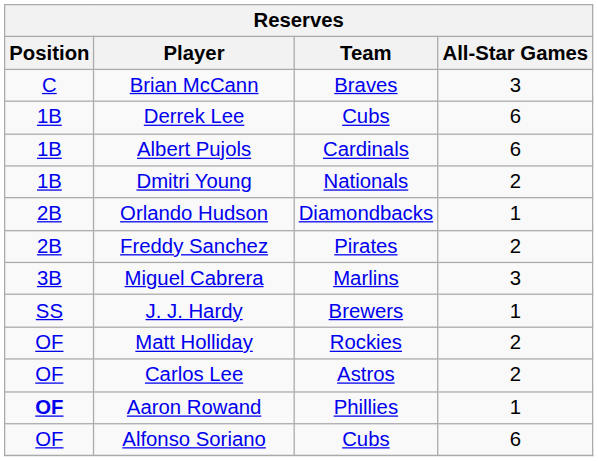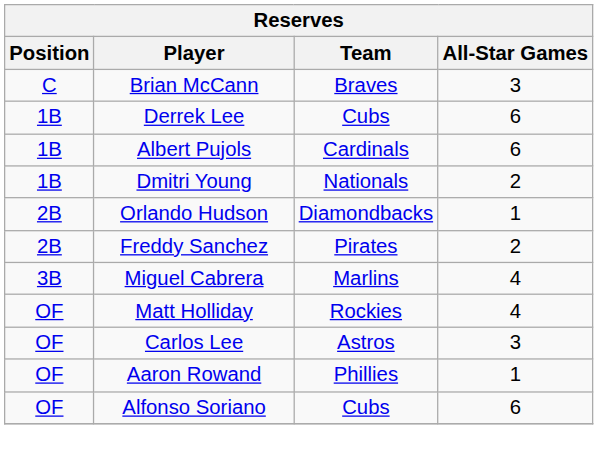 <table class="wikitable" style="font-size: 100%; text-align:center;">
 <tr>
 <th colspan="4">Reserves</th>
 </tr>
 <tr>
 <th>Position</th>
 <th width="150">Player</th>
 <th width="100">Team</th>
 <th>All-Star Games</th>
 </tr>
 <tr>
 <td><a href='#'>C</a></td>
 <td><a href='#'>Brian McCann</a></td>
 <td><a href='#'>Braves</a></td>
 <td>3</td>
 </tr>
 <tr>
 <td><a href='#'>1B</a></td>
 <td><a href='#'>Derrek Lee</a></td>
 <td><a href='#'>Cubs</a></td>
 <td>6</td>
 </tr>
 <tr>
 <td><a href='#'>1B</a></td>
 <td><a href='#'>Albert Pujols</a> </td>
 <td><a href='#'>Cardinals</a></td>
 <td>6</td>
 </tr>
 <tr>
 <td><a href='#'>1B</a></td>
 <td><a href='#'>Dmitri Young</a></td>
 <td><a href='#'>Nationals</a></td>
 <td>2</td>
 </tr>
 <tr>
 <td><a href='#'>2B</a></td>
 <td><a href='#'>Orlando Hudson</a></td>
 <td><a href='#'>Diamondbacks</a></td>
 <td>1</td>
 </tr>
 <tr>
 <td><a href='#'>2B</a></td>
 <td><a href='#'>Freddy Sanchez</a></td>
 <td><a href='#'>Pirates</a></td>
 <td>2</td>
 </tr>
 <tr>
 <td><a href='#'>3B</a></td>
 <td><a href='#'>Miguel Cabrera</a></td>
 <td><a href='#'>Marlins</a></td>
-<td>3</td>
-</tr>
-<tr>
-<td><a href='#'>SS</a></td>
-<td><a href='#'>J. J. Hardy</a></td>
-<td><a href='#'>Brewers</a></td>
-<td>1</td>
+<td>4</td>
 </tr>
 <tr>
 <td><a href='#'>OF</a></td>
 <td><a href='#'>Matt Holliday</a></td>
 <td><a href='#'>Rockies</a></td>
-<td>2</td>
+<td>4</td>
 </tr>
 <tr>
 <td><a href='#'>OF</a></td>
 <td><a href='#'>Carlos Lee</a></td>
 <td><a href='#'>Astros</a></td>
-<td>2</td>
+<td>3</td>
 </tr>
 <tr>
-<td><strong><a href='#'>OF</a></strong></td>
+<td><a href='#'>OF</a></td>
 <td><a href='#'>Aaron Rowand</a></td>
 <td><a href='#'>Phillies</a></td>
 <td>1</td>
 </tr>
 <tr>
 <td><a href='#'>OF</a></td>
 <td><a href='#'>Alfonso Soriano</a></td>
 <td><a href='#'>Cubs</a></td>
 <td>6</td>
 </tr>
 <tr>
 </tr>
 </table>
